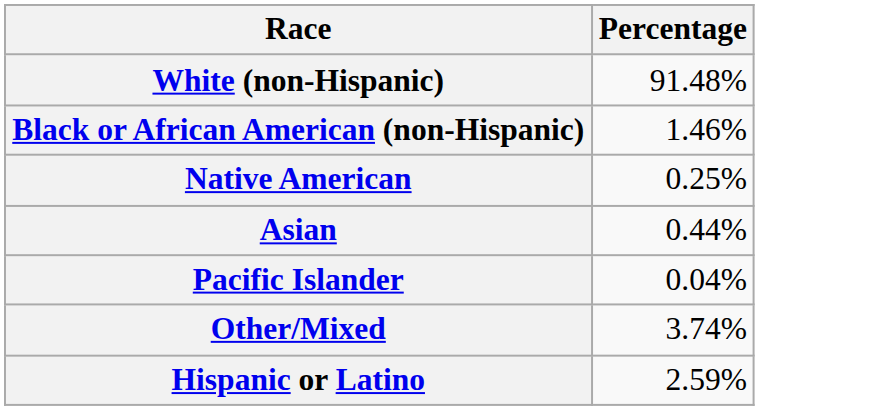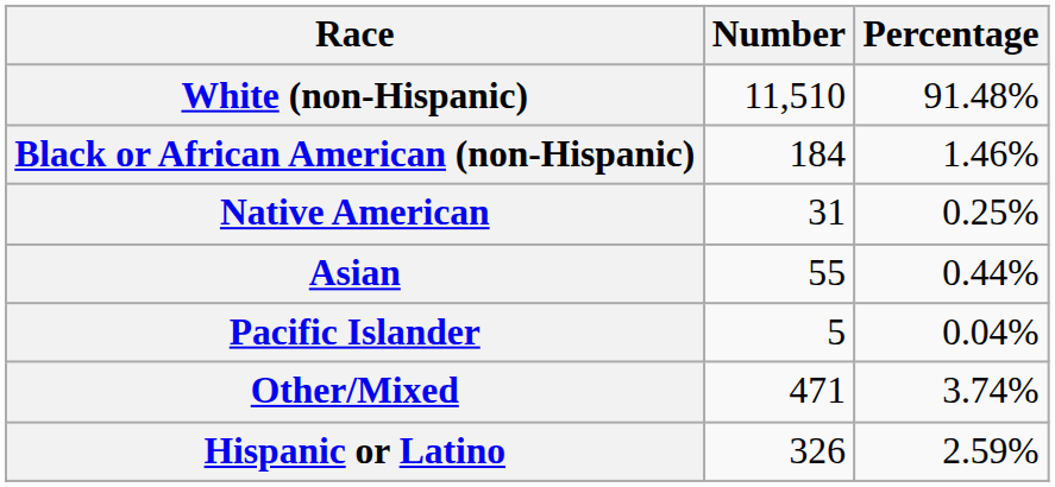 <table class="wikitable" style="text-align:right">
 <tr>
 <th scope="col">Race</th>
+<th scope="col">Number</th>
 <th scope="col">Percentage</th>
 </tr>
 <tr>
 <th scope="row"><a href='#'>White</a> (non-Hispanic)</th>
+<td>11,510</td>
 <td>91.48%</td>
 </tr>
 <tr>
 <th scope="row"><a href='#'>Black or African American</a> (non-Hispanic)</th>
+<td>184</td>
 <td>1.46%</td>
 </tr>
 <tr>
 <th scope="row"><a href='#'>Native American</a></th>
+<td>31</td>
 <td>0.25%</td>
 </tr>
 <tr>
 <th scope="row"><a href='#'>Asian</a></th>
+<td>55</td>
 <td>0.44%</td>
 </tr>
 <tr>
 <th scope="row"><a href='#'>Pacific Islander</a></th>
+<td>5</td>
 <td>0.04%</td>
 </tr>
 <tr>
 <th scope="row"><a href='#'>Other/Mixed</a></th>
+<td>471</td>
 <td>3.74%</td>
 </tr>
 <tr>
 <th scope="row"><a href='#'>Hispanic</a> or <a href='#'>Latino</a></th>
+<td>326</td>
 <td>2.59%</td>
 </tr>
 </table>
